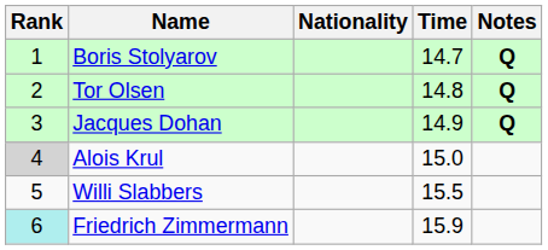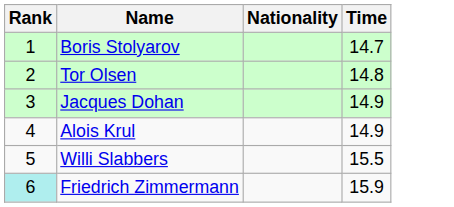 <table class="wikitable sortable" style="text-align:center">
 <tr>
 <th>Rank</th>
 <th>Name</th>
 <th>Nationality</th>
 <th>Time</th>
-<th>Notes</th>
 </tr>
 <tr bgcolor=ccffcc>
 <td>1</td>
 <td align=left><a href='#'>Boris Stolyarov</a></td>
 <td align=left></td>
 <td>14.7</td>
-<td><strong>Q</strong></td>
 </tr>
 <tr bgcolor=ccffcc>
 <td>2</td>
 <td align=left><a href='#'>Tor Olsen</a></td>
 <td align=left></td>
 <td>14.8</td>
-<td><strong>Q</strong></td>
 </tr>
 <tr bgcolor=ccffcc>
 <td>3</td>
 <td align=left><a href='#'>Jacques Dohan</a></td>
 <td align=left></td>
 <td>14.9</td>
-<td><strong>Q</strong></td>
 </tr>
 <tr>
-<td style="background: lightgrey;">4</td>
+<td>4</td>
 <td align=left><a href='#'>Alois Krul</a></td>
 <td align=left></td>
-<td>15.0</td>
-<td></td>
+<td>14.9</td>
 </tr>
 <tr>
 <td>5</td>
 <td align=left><a href='#'>Willi Slabbers</a></td>
 <td align=left></td>
 <td>15.5</td>
-<td></td>
 </tr>
 <tr>
 <td style="background: paleturquoise;">6</td>
 <td align=left><a href='#'>Friedrich Zimmermann</a></td>
 <td align=left></td>
 <td>15.9</td>
-<td></td>
 </tr>
 </table>
